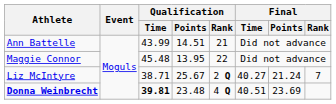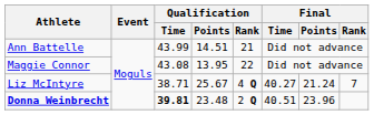 <table class=wikitable style=font-size:90%;text-align:center>
 <tr>
 <th rowspan=2>Athlete</th>
 <th rowspan=2>Event</th>
 <th colspan=3>Qualification</th>
 <th colspan=3>Final</th>
 </tr>
 <tr style=font-size:95%>
 <th>Time</th>
 <th>Points</th>
 <th>Rank</th>
 <th>Time</th>
 <th>Points</th>
 <th>Rank</th>
 </tr>
 <tr>
 <td align=left><a href='#'>Ann Battelle</a></td>
 <td align=left rowspan=4><a href='#'>Moguls</a></td>
 <td>43.99</td>
 <td>14.51</td>
 <td>21</td>
 <td colspan=3>Did not advance</td>
 </tr>
 <tr>
 <td align=left><a href='#'>Maggie Connor</a></td>
-<td>45.48</td>
+<td>43.08</td>
 <td>13.95</td>
 <td>22</td>
 <td colspan=3>Did not advance</td>
 </tr>
 <tr>
 <td align=left><a href='#'>Liz McIntyre</a></td>
 <td>38.71</td>
 <td>25.67</td>
-<td>2 <strong>Q</strong></td>
+<td>4 <strong>Q</strong></td>
 <td>40.27</td>
 <td>21.24</td>
 <td>7</td>
 </tr>
 <tr>
 <td align=left><strong><a href='#'>Donna Weinbrecht</a></strong></td>
 <td><strong>39.81</strong></td>
 <td>23.48</td>
-<td>4 <strong>Q</strong></td>
+<td>2 <strong>Q</strong></td>
 <td>40.51</td>
-<td>23.69</td>
+<td>23.96</td>
 <td></td>
 </tr>
 </table>
